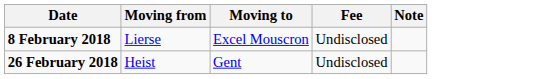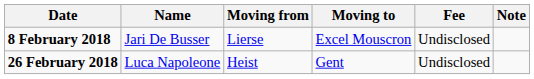 <table class="wikitable sortable">
 <tr>
 <th>Date</th>
+<th>Name</th>
 <th>Moving from</th>
 <th>Moving to</th>
 <th>Fee</th>
 <th>Note</th>
 </tr>
 <tr>
 <td><strong>8 February 2018</strong></td>
+<td> <a href='#'>Jari De Busser</a></td>
 <td> <a href='#'>Lierse</a></td>
 <td> <a href='#'>Excel Mouscron</a></td>
 <td>Undisclosed </td>
 <td></td>
 </tr>
 <tr>
 <td><strong>26 February 2018</strong></td>
+<td> <a href='#'>Luca Napoleone</a></td>
 <td> <a href='#'>Heist</a></td>
 <td> <a href='#'>Gent</a></td>
 <td>Undisclosed </td>
 <td></td>
 </tr>
 </table>
